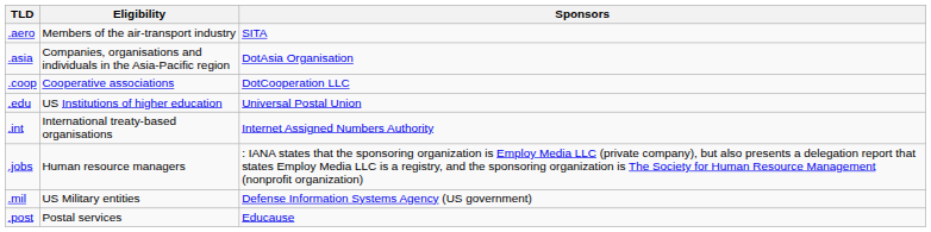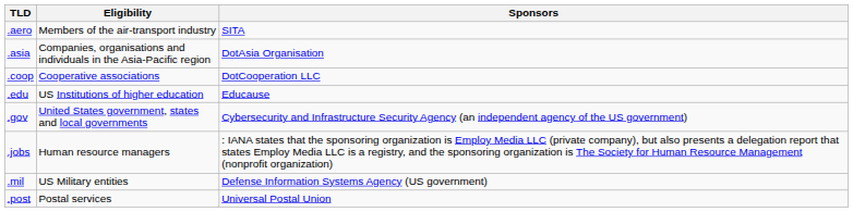 <table class="wikitable">
 <tr>
 <th>TLD</th>
 <th>Eligibility</th>
 <th>Sponsors</th>
 </tr>
 <tr>
 <td><a href='#'>.aero</a></td>
 <td>Members of the air-transport industry</td>
 <td><a href='#'>SITA</a></td>
 </tr>
 <tr>
 <td><a href='#'>.asia</a></td>
 <td>Companies, organisations and individuals in the Asia-Pacific region</td>
 <td><a href='#'>DotAsia Organisation</a></td>
 </tr>
 <tr>
 <td><a href='#'>.coop</a></td>
 <td><a href='#'>Cooperative associations</a></td>
 <td><a href='#'>DotCooperation LLC</a></td>
 </tr>
 <tr>
 <td><a href='#'>.edu</a></td>
 <td>US <a href='#'>Institutions of higher education</a></td>
-<td><a href='#'>Universal Postal Union</a></td>
+<td><a href='#'>Educause</a></td>
 </tr>
 <tr>
-<td><a href='#'>.int</a></td>
-<td>International treaty-based organisations</td>
-<td><a href='#'>Internet Assigned Numbers Authority</a></td>
+<td><a href='#'>.gov</a></td>
+<td><a href='#'>United States government</a>, <a href='#'>states</a> and <a href='#'>local governments</a></td>
+<td><a href='#'>Cybersecurity and Infrastructure Security Agency</a> (an <a href='#'>independent agency of the US government</a>)</td>
 </tr>
 <tr>
 <td><a href='#'>.jobs</a></td>
 <td>Human resource managers</td>
 <td>: IANA states that the sponsoring organization is <a href='#'>Employ Media LLC</a> (private company), but also presents a delegation report that states Employ Media LLC is a registry, and the sponsoring organization is <a href='#'>The Society for Human Resource Management</a> (nonprofit organization)</td>
 </tr>
 <tr>
 <td><a href='#'>.mil</a></td>
 <td>US Military entities</td>
 <td><a href='#'>Defense Information Systems Agency</a> (US government)</td>
 </tr>
 <tr>
 <td><a href='#'>.post</a></td>
 <td>Postal services</td>
-<td><a href='#'>Educause</a></td>
+<td><a href='#'>Universal Postal Union</a></td>
 </tr>
 </table>
